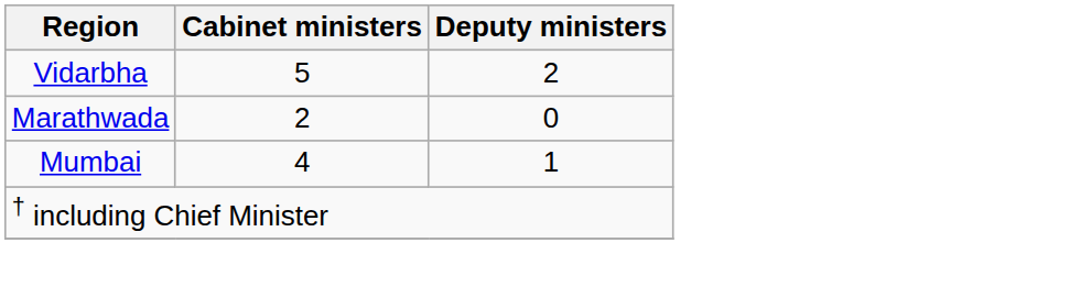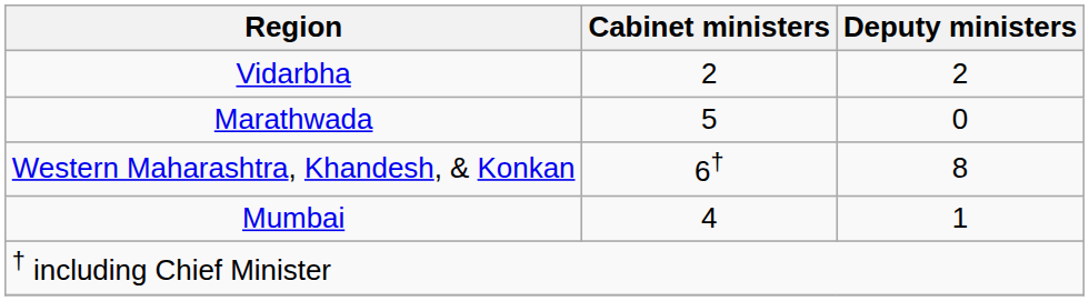 <table class="wikitable sortable">
 <tr>
 <th>Region</th>
 <th>Cabinet ministers</th>
 <th>Deputy ministers</th>
 </tr>
 <tr>
 <td style="text-align:center;"><a href='#'>Vidarbha</a></td>
-<td style="text-align:center;">5</td>
+<td style="text-align:center;">2</td>
 <td style="text-align:center;">2</td>
 </tr>
 <tr>
 <td style="text-align:center;"><a href='#'>Marathwada</a></td>
-<td style="text-align:center;">2</td>
+<td style="text-align:center;">5</td>
 <td style="text-align:center;">0</td>
+</tr>
+<tr>
+<td style="text-align:center;"><a href='#'>Western Maharashtra</a>, <a href='#'>Khandesh</a>, & <a href='#'>Konkan</a></td>
+<td style="text-align:center;">6<sup>†</sup></td>
+<td style="text-align:center;">8</td>
 </tr>
 <tr>
 <td style="text-align:center;"><a href='#'>Mumbai</a></td>
 <td style="text-align:center;">4</td>
 <td style="text-align:center;">1</td>
 </tr>
 <tr>
 <td colspan=3><sup>†</sup> including Chief Minister</td>
 </tr>
 <tr>
 </tr>
 </table>
